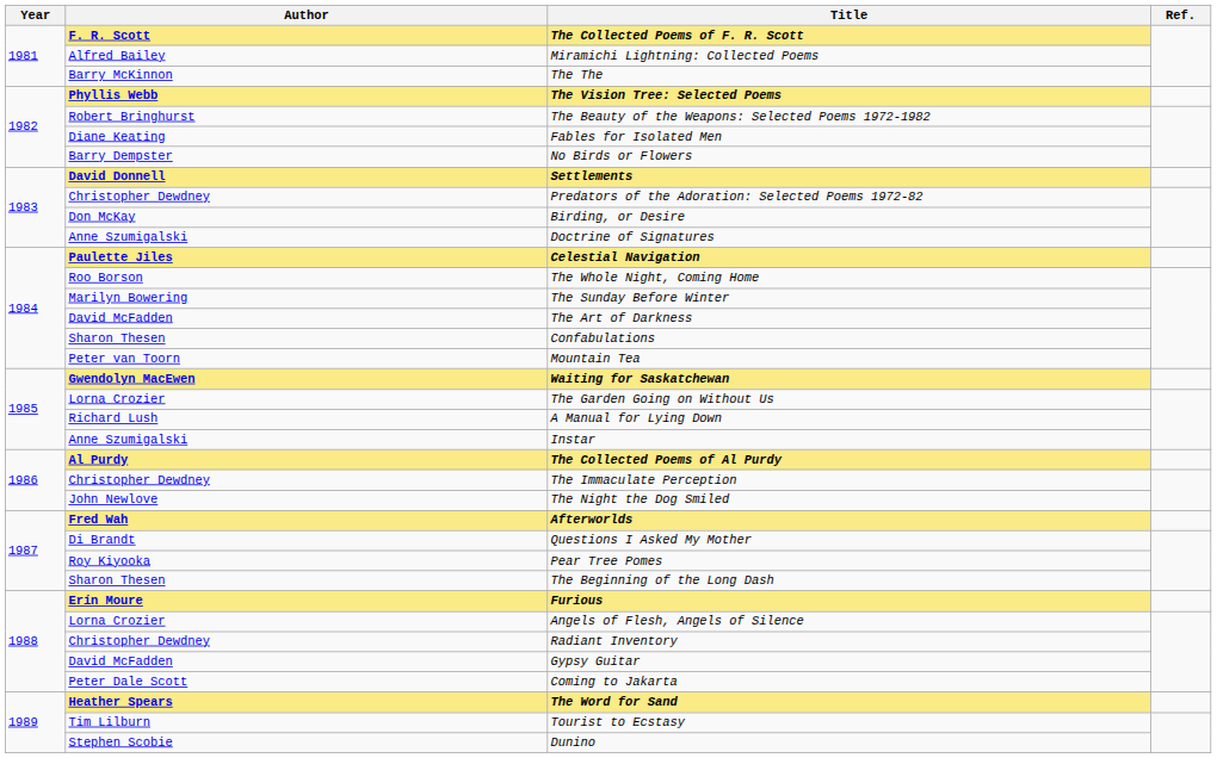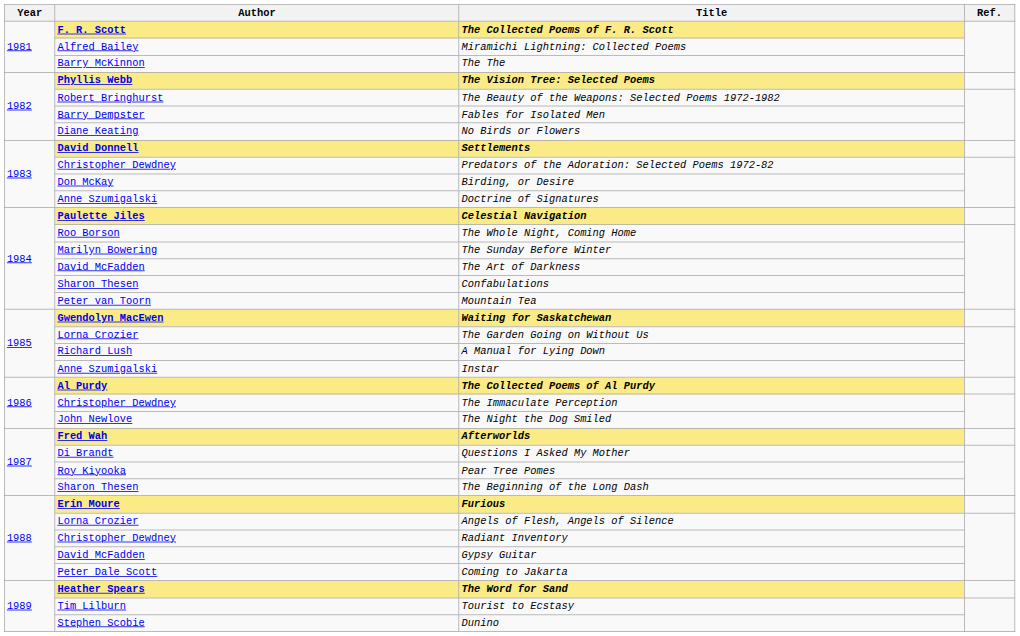 <table class="wikitable" width="100%">
 <tr>
 <th>Year</th>
 <th width="40%">Author</th>
 <th width="50%">Title</th>
 <th>Ref.</th>
 </tr>
 <tr>
 <td rowspan="3"><a href='#'>1981</a></td>
 <td style="background:#FAEB86"><strong><a href='#'>F. R. Scott</a></strong></td>
 <td style="background:#FAEB86"><strong><em>The Collected Poems of F. R. Scott</em></strong></td>
 <td rowspan=3></td>
 </tr>
 <tr>
 <td><a href='#'>Alfred Bailey</a></td>
 <td><em>Miramichi Lightning: Collected Poems</em></td>
 </tr>
 <tr>
 <td><a href='#'>Barry McKinnon</a></td>
 <td><em>The The</em></td>
 </tr>
 <tr>
 <td rowspan="4"><a href='#'>1982</a></td>
 <td style="background:#FAEB86"><strong><a href='#'>Phyllis Webb</a></strong></td>
 <td style="background:#FAEB86"><strong><em>The Vision Tree: Selected Poems</em></strong></td>
 <td></td>
 </tr>
 <tr>
 <td><a href='#'>Robert Bringhurst</a></td>
 <td><em>The Beauty of the Weapons: Selected Poems 1972-1982</em></td>
 <td rowspan=3></td>
 </tr>
 <tr>
-<td><a href='#'>Diane Keating</a></td>
+<td><a href='#'>Barry Dempster</a></td>
 <td><em>Fables for Isolated Men</em></td>
 </tr>
 <tr>
-<td><a href='#'>Barry Dempster</a></td>
+<td><a href='#'>Diane Keating</a></td>
 <td><em>No Birds or Flowers</em></td>
 </tr>
 <tr>
 <td rowspan="4"><a href='#'>1983</a></td>
 <td style="background:#FAEB86"><strong><a href='#'>David Donnell</a></strong></td>
 <td style="background:#FAEB86"><strong><em>Settlements</em></strong></td>
 <td></td>
 </tr>
 <tr>
 <td><a href='#'>Christopher Dewdney</a></td>
 <td><em>Predators of the Adoration: Selected Poems 1972-82</em></td>
 <td rowspan=3></td>
 </tr>
 <tr>
 <td><a href='#'>Don McKay</a></td>
 <td><em>Birding, or Desire</em></td>
 </tr>
 <tr>
 <td><a href='#'>Anne Szumigalski</a></td>
 <td><em>Doctrine of Signatures</em></td>
 </tr>
 <tr>
 <td rowspan="6"><a href='#'>1984</a></td>
 <td style="background:#FAEB86"><strong><a href='#'>Paulette Jiles</a></strong></td>
 <td style="background:#FAEB86"><strong><em>Celestial Navigation</em></strong></td>
 <td></td>
 </tr>
 <tr>
 <td><a href='#'>Roo Borson</a></td>
 <td><em>The Whole Night, Coming Home</em></td>
 <td rowspan=5></td>
 </tr>
 <tr>
 <td><a href='#'>Marilyn Bowering</a></td>
 <td><em>The Sunday Before Winter</em></td>
 </tr>
 <tr>
 <td><a href='#'>David McFadden</a></td>
 <td><em>The Art of Darkness</em></td>
 </tr>
 <tr>
 <td><a href='#'>Sharon Thesen</a></td>
 <td><em>Confabulations</em></td>
 </tr>
 <tr>
 <td><a href='#'>Peter van Toorn</a></td>
 <td><em>Mountain Tea</em></td>
 </tr>
 <tr>
 <td rowspan="4"><a href='#'>1985</a></td>
 <td style="background:#FAEB86"><strong><a href='#'>Gwendolyn MacEwen</a></strong></td>
 <td style="background:#FAEB86"><strong><em>Waiting for Saskatchewan</em></strong></td>
 <td></td>
 </tr>
 <tr>
 <td><a href='#'>Lorna Crozier</a></td>
 <td><em>The Garden Going on Without Us</em></td>
 <td rowspan=3></td>
 </tr>
 <tr>
 <td><a href='#'>Richard Lush</a></td>
 <td><em>A Manual for Lying Down</em></td>
 </tr>
 <tr>
 <td><a href='#'>Anne Szumigalski</a></td>
 <td><em>Instar</em></td>
 </tr>
 <tr>
 <td rowspan="3"><a href='#'>1986</a></td>
 <td style="background:#FAEB86"><strong><a href='#'>Al Purdy</a></strong></td>
 <td style="background:#FAEB86"><strong><em>The Collected Poems of Al Purdy</em></strong></td>
 <td></td>
 </tr>
 <tr>
 <td><a href='#'>Christopher Dewdney</a></td>
 <td><em>The Immaculate Perception</em></td>
 <td rowspan=2></td>
 </tr>
 <tr>
 <td><a href='#'>John Newlove</a></td>
 <td><em>The Night the Dog Smiled</em></td>
 </tr>
 <tr>
 <td rowspan="4"><a href='#'>1987</a></td>
 <td style="background:#FAEB86"><strong><a href='#'>Fred Wah</a></strong></td>
 <td style="background:#FAEB86"><strong><em>Afterworlds</em></strong></td>
 <td></td>
 </tr>
 <tr>
 <td><a href='#'>Di Brandt</a></td>
 <td><em>Questions I Asked My Mother</em></td>
 <td rowspan=3></td>
 </tr>
 <tr>
 <td><a href='#'>Roy Kiyooka</a></td>
 <td><em>Pear Tree Pomes</em></td>
 </tr>
 <tr>
 <td><a href='#'>Sharon Thesen</a></td>
 <td><em>The Beginning of the Long Dash</em></td>
 </tr>
 <tr>
 <td rowspan="5"><a href='#'>1988</a></td>
 <td style="background:#FAEB86"><strong><a href='#'>Erín Moure</a></strong></td>
 <td style="background:#FAEB86"><strong><em>Furious</em></strong></td>
 <td></td>
 </tr>
 <tr>
 <td><a href='#'>Lorna Crozier</a></td>
 <td><em>Angels of Flesh, Angels of Silence</em></td>
 <td rowspan=4></td>
 </tr>
 <tr>
 <td><a href='#'>Christopher Dewdney</a></td>
 <td><em>Radiant Inventory</em></td>
 </tr>
 <tr>
 <td><a href='#'>David McFadden</a></td>
 <td><em>Gypsy Guitar</em></td>
 </tr>
 <tr>
 <td><a href='#'>Peter Dale Scott</a></td>
 <td><em>Coming to Jakarta</em></td>
 </tr>
 <tr>
 <td rowspan="3"><a href='#'>1989</a></td>
 <td style="background:#FAEB86"><strong><a href='#'>Heather Spears</a></strong></td>
 <td style="background:#FAEB86"><strong><em>The Word for Sand</em></strong></td>
 <td></td>
 </tr>
 <tr>
 <td><a href='#'>Tim Lilburn</a></td>
 <td><em>Tourist to Ecstasy</em></td>
 <td rowspan=2></td>
 </tr>
 <tr>
 <td><a href='#'>Stephen Scobie</a></td>
 <td><em>Dunino</em></td>
 </tr>
 </table>
